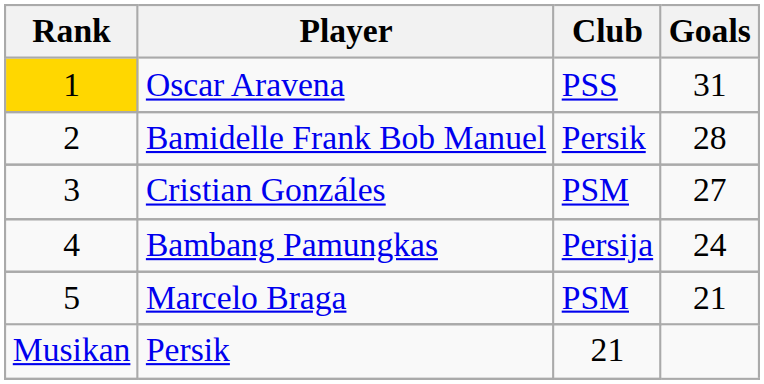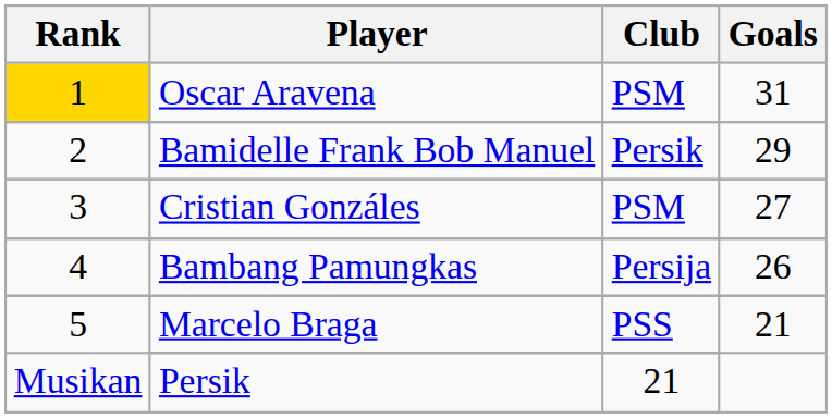 <table class="wikitable" style="text-align:center">
 <tr>
 <th>Rank</th>
 <th>Player</th>
 <th>Club</th>
 <th>Goals</th>
 </tr>
 <tr>
 <td align="center" style="background: gold;">1</td>
 <td align="left"> <a href='#'>Oscar Aravena</a></td>
-<td align="left"><a href='#'>PSS</a></td>
+<td align="left"><a href='#'>PSM</a></td>
 <td>31</td>
 </tr>
 <tr align="center">
 </tr>
 <tr>
 <td align="center">2</td>
 <td align="left"> <a href='#'>Bamidelle Frank Bob Manuel</a></td>
 <td align="left"><a href='#'>Persik</a></td>
-<td>28</td>
+<td>29</td>
 </tr>
 <tr align="center">
 </tr>
 <tr>
 <td align="center">3</td>
 <td align="left"> <a href='#'>Cristian Gonzáles</a></td>
 <td align="left"><a href='#'>PSM</a></td>
 <td>27</td>
 </tr>
 <tr align="center">
 </tr>
 <tr>
 <td align="center">4</td>
 <td align="left"> <a href='#'>Bambang Pamungkas</a></td>
 <td align="left"><a href='#'>Persija</a></td>
-<td>24</td>
+<td>26</td>
 </tr>
 <tr align="center">
 </tr>
 <tr>
 <td align="center" rowspan=2>5</td>
 <td align="left"> <a href='#'>Marcelo Braga</a></td>
-<td align="left"><a href='#'>PSM</a></td>
+<td align="left"><a href='#'>PSS</a></td>
 <td>21</td>
 </tr>
 <tr align="center">
 </tr>
 <tr>
 <td align="left"> <a href='#'>Musikan</a></td>
 <td align="left"><a href='#'>Persik</a></td>
 <td>21</td>
 </tr>
 <tr align="center">
 </tr>
 </table>
